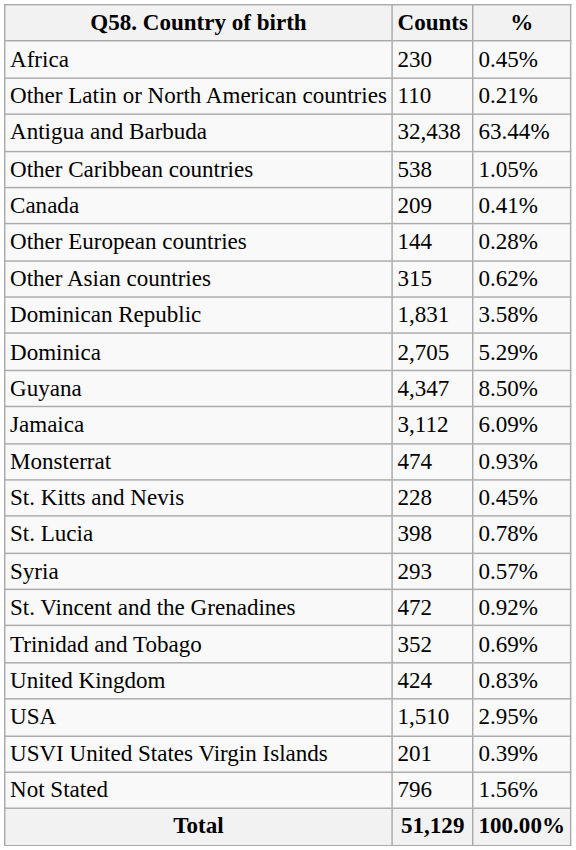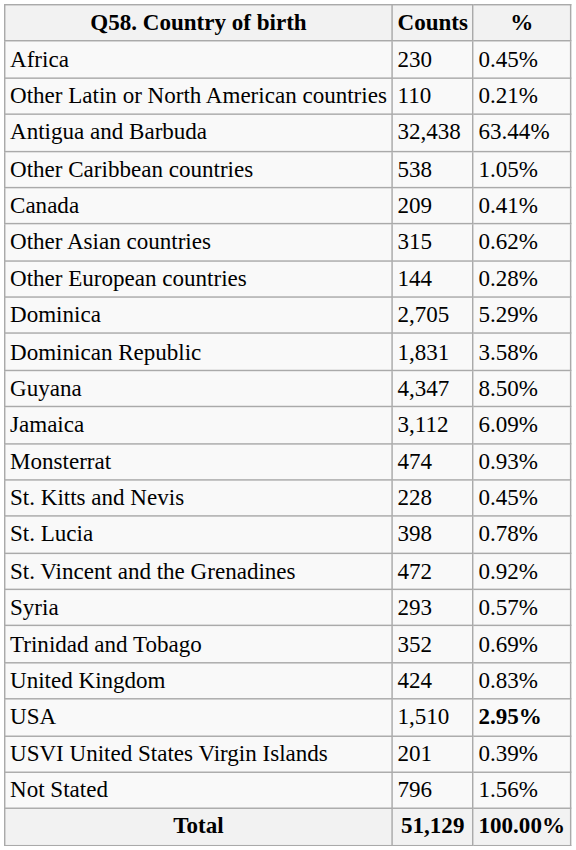 <table class="wikitable sortable">
 <tr>
 <th>Q58. Country of birth</th>
 <th>Counts</th>
 <th>%</th>
 </tr>
 <tr>
 <td>Africa</td>
 <td>230</td>
 <td>0.45%</td>
 </tr>
 <tr>
 <td>Other Latin or North American countries</td>
 <td>110</td>
 <td>0.21%</td>
 </tr>
 <tr>
 <td>Antigua and Barbuda</td>
 <td>32,438</td>
 <td>63.44%</td>
 </tr>
 <tr>
 <td>Other Caribbean countries</td>
 <td>538</td>
 <td>1.05%</td>
 </tr>
 <tr>
 <td>Canada</td>
 <td>209</td>
 <td>0.41%</td>
 </tr>
 <tr>
+<td>Other Asian countries</td>
+<td>315</td>
+<td>0.62%</td>
+</tr>
+<tr>
 <td>Other European countries</td>
 <td>144</td>
 <td>0.28%</td>
 </tr>
 <tr>
-<td>Other Asian countries</td>
-<td>315</td>
-<td>0.62%</td>
+<td>Dominica</td>
+<td>2,705</td>
+<td>5.29%</td>
 </tr>
 <tr>
 <td>Dominican Republic</td>
 <td>1,831</td>
 <td>3.58%</td>
-</tr>
-<tr>
-<td>Dominica</td>
-<td>2,705</td>
-<td>5.29%</td>
 </tr>
 <tr>
 <td>Guyana</td>
 <td>4,347</td>
 <td>8.50%</td>
 </tr>
 <tr>
 <td>Jamaica</td>
 <td>3,112</td>
 <td>6.09%</td>
 </tr>
 <tr>
 <td>Monsterrat</td>
 <td>474</td>
 <td>0.93%</td>
 </tr>
 <tr>
 <td>St. Kitts and Nevis</td>
 <td>228</td>
 <td>0.45%</td>
 </tr>
 <tr>
 <td>St. Lucia</td>
 <td>398</td>
 <td>0.78%</td>
 </tr>
 <tr>
+<td>St. Vincent and the Grenadines</td>
+<td>472</td>
+<td>0.92%</td>
+</tr>
+<tr>
 <td>Syria</td>
 <td>293</td>
 <td>0.57%</td>
-</tr>
-<tr>
-<td>St. Vincent and the Grenadines</td>
-<td>472</td>
-<td>0.92%</td>
 </tr>
 <tr>
 <td>Trinidad and Tobago</td>
 <td>352</td>
 <td>0.69%</td>
 </tr>
 <tr>
 <td>United Kingdom</td>
 <td>424</td>
 <td>0.83%</td>
 </tr>
 <tr>
 <td>USA</td>
 <td>1,510</td>
-<td>2.95%</td>
+<td><strong>2.95%</strong></td>
 </tr>
 <tr>
 <td>USVI United States Virgin Islands</td>
 <td>201</td>
 <td>0.39%</td>
 </tr>
 <tr>
 <td>Not Stated</td>
 <td>796</td>
 <td>1.56%</td>
 </tr>
 <tr>
 <th>Total</th>
 <th>51,129</th>
 <th>100.00%</th>
 </tr>
 </table>
